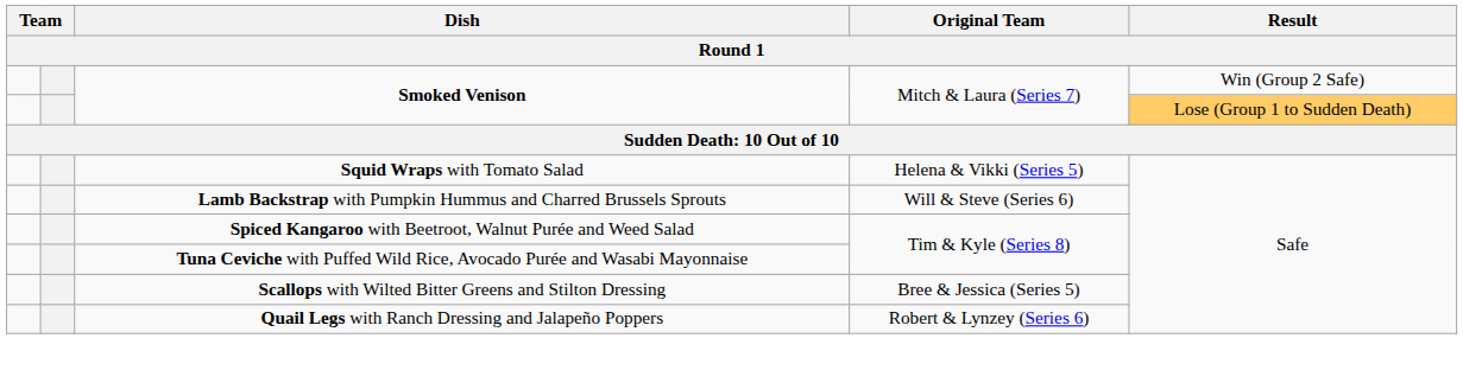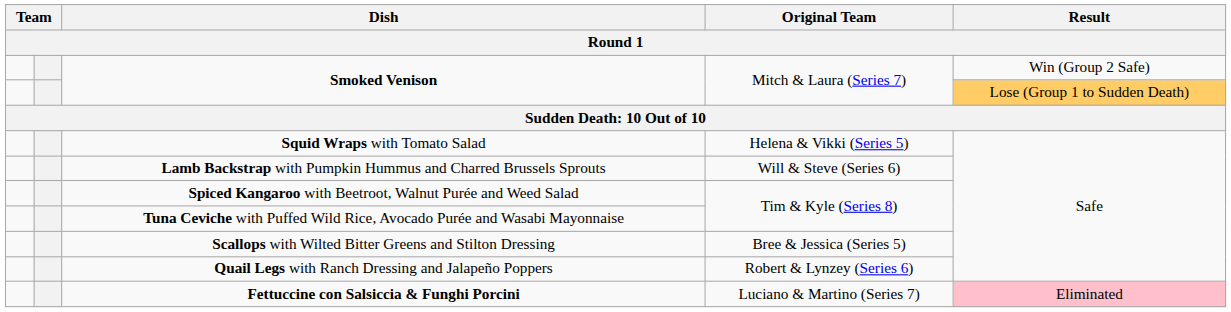 <table class="wikitable plainrowheaders" style="margin:1em auto; text-align:center; font-size:90%; width:80em;">
 <tr>
 <th colspan="2">Team</th>
 <th>Dish</th>
 <th>Original Team</th>
 <th>Result</th>
 </tr>
 <tr>
 <th colspan="5" >Round 1</th>
 </tr>
 <tr>
 <td></td>
 <th></th>
 <td rowspan="2"><strong>Smoked Venison</strong></td>
 <td rowspan="2">Mitch & Laura (<a href='#'>Series 7</a>)</td>
 <td>Win (Group 2 Safe)</td>
 </tr>
 <tr>
 <td></td>
 <th></th>
 <td style="background:#FFCC66">Lose (Group 1 to Sudden Death)</td>
 </tr>
 <tr>
 <th colspan="5" >Sudden Death: 10 Out of 10</th>
 </tr>
 <tr>
 <td></td>
 <th></th>
 <td><strong>Squid Wraps</strong> with Tomato Salad</td>
 <td>Helena & Vikki (<a href='#'>Series 5</a>)</td>
 <td rowspan="6">Safe</td>
 </tr>
 <tr>
 <td></td>
 <th></th>
 <td><strong>Lamb Backstrap</strong> with Pumpkin Hummus and Charred Brussels Sprouts</td>
 <td>Will & Steve (Series 6)</td>
 </tr>
 <tr>
 <td></td>
 <th></th>
 <td><strong>Spiced Kangaroo</strong> with Beetroot, Walnut Purée and Weed Salad</td>
 <td rowspan="2">Tim & Kyle (<a href='#'>Series 8</a>)</td>
 </tr>
 <tr>
 <td></td>
 <th></th>
 <td><strong>Tuna Ceviche</strong> with Puffed Wild Rice, Avocado Purée and Wasabi Mayonnaise</td>
 </tr>
 <tr>
 <td></td>
 <th></th>
 <td><strong>Scallops</strong> with Wilted Bitter Greens and Stilton Dressing</td>
 <td>Bree & Jessica (Series 5)</td>
 </tr>
 <tr>
 <td></td>
 <th></th>
 <td><strong>Quail Legs</strong> with Ranch Dressing and Jalapeño Poppers</td>
 <td>Robert & Lynzey (<a href='#'>Series 6</a>)</td>
 </tr>
+<tr>
+<td></td>
+<th></th>
+<td><strong>Fettuccine con Salsiccia & Funghi Porcini</strong></td>
+<td>Luciano & Martino (Series 7)</td>
+<td style="background:pink">Eliminated</td>
+</tr>
 </table>
